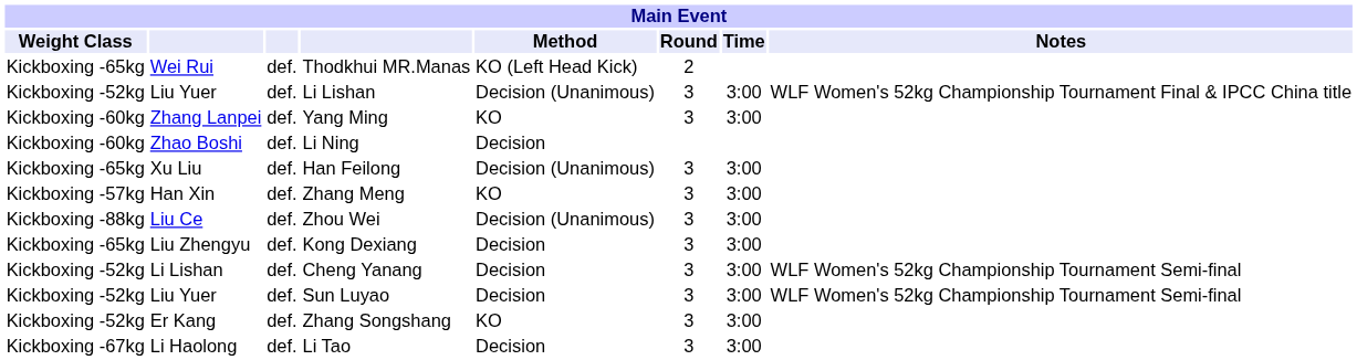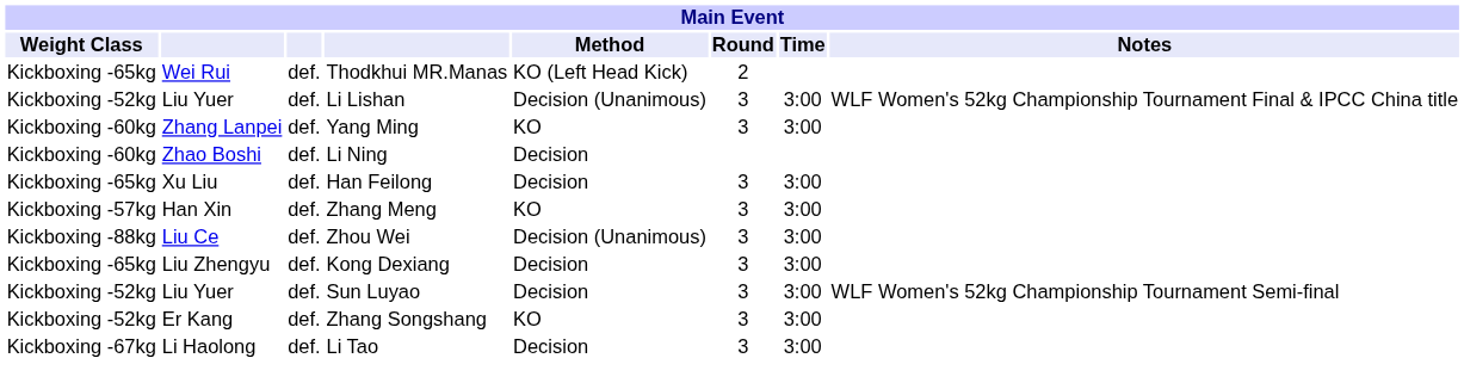 <table class="toccolours" style="font-size: 85%;">
 <tr>
 <th colspan="8" style="background-color: #ccf; color: #000080; text-align: center;"><strong>Main Event</strong></th>
 </tr>
 <tr>
 <th colspan="1" style="background-color: #E6E8FA; color: #000000; text-align: center;">Weight Class</th>
 <th colspan="1" style="background-color: #E6E8FA; color: #000000; text-align: center;"></th>
 <th colspan="1" style="background-color: #E6E8FA; color: #000000; text-align: center;"></th>
 <th colspan="1" style="background-color: #E6E8FA; color: #000000; text-align: center;"></th>
 <th colspan="1" style="background-color: #E6E8FA; color: #000000; text-align: center;">Method</th>
 <th colspan="1" style="background-color: #E6E8FA; color: #000000; text-align: center;">Round</th>
 <th colspan="1" style="background-color: #E6E8FA; color: #000000; text-align: center;">Time</th>
 <th colspan="1" style="background-color: #E6E8FA; color: #000000; text-align: center;">Notes</th>
 </tr>
 <tr>
 <td>Kickboxing -65kg</td>
 <td> <a href='#'>Wei Rui</a></td>
 <td align=center>def.</td>
 <td> Thodkhui MR.Manas</td>
 <td>KO (Left Head Kick)</td>
 <td align=center>2</td>
 <td align=center></td>
 <td></td>
 </tr>
 <tr>
 <td>Kickboxing -52kg</td>
 <td> Liu Yuer</td>
 <td align=center>def.</td>
 <td> Li Lishan</td>
 <td>Decision (Unanimous)</td>
 <td align=center>3</td>
 <td align=center>3:00</td>
 <td>WLF Women's 52kg Championship Tournament Final & IPCC China title</td>
 </tr>
 <tr>
 <td>Kickboxing -60kg</td>
 <td> <a href='#'>Zhang Lanpei</a></td>
 <td align=center>def.</td>
 <td> Yang Ming</td>
 <td>KO</td>
 <td align=center>3</td>
 <td align=center>3:00</td>
 <td></td>
 </tr>
 <tr>
 <td>Kickboxing -60kg</td>
 <td> <a href='#'>Zhao Boshi</a></td>
 <td align=center>def.</td>
 <td> Li Ning</td>
 <td>Decision</td>
 <td align=center></td>
 <td align=center></td>
 <td></td>
 </tr>
 <tr>
 <td>Kickboxing -65kg</td>
 <td> Xu Liu</td>
 <td align=center>def.</td>
 <td> Han Feilong</td>
-<td>Decision (Unanimous)</td>
+<td>Decision</td>
 <td align=center>3</td>
 <td align=center>3:00</td>
 <td></td>
 </tr>
 <tr>
 <td>Kickboxing -57kg</td>
 <td> Han Xin</td>
 <td align=center>def.</td>
 <td> Zhang Meng</td>
 <td>KO</td>
 <td align=center>3</td>
 <td align=center>3:00</td>
 <td></td>
 </tr>
 <tr>
 <td>Kickboxing -88kg</td>
 <td> <a href='#'>Liu Ce</a></td>
 <td align=center>def.</td>
 <td> Zhou Wei</td>
 <td>Decision (Unanimous)</td>
 <td align=center>3</td>
 <td align=center>3:00</td>
 <td></td>
 </tr>
 <tr>
 <td>Kickboxing -65kg</td>
 <td> Liu Zhengyu</td>
 <td align=center>def.</td>
 <td> Kong Dexiang</td>
 <td>Decision</td>
 <td align=center>3</td>
 <td align=center>3:00</td>
 <td></td>
 </tr>
 <tr>
 <td>Kickboxing -52kg</td>
-<td> Li Lishan</td>
-<td align=center>def.</td>
-<td> Cheng Yanang</td>
-<td>Decision</td>
-<td align=center>3</td>
-<td align=center>3:00</td>
-<td>WLF Women's 52kg Championship Tournament Semi-final</td>
-<td></td>
-</tr>
-<tr>
-<td>Kickboxing -52kg</td>
 <td> Liu Yuer</td>
 <td align=center>def.</td>
 <td> Sun Luyao</td>
 <td>Decision</td>
 <td align=center>3</td>
 <td align=center>3:00</td>
 <td>WLF Women's 52kg Championship Tournament Semi-final</td>
 </tr>
 <tr>
 <td>Kickboxing -52kg</td>
 <td> Er Kang</td>
 <td align=center>def.</td>
 <td> Zhang Songshang</td>
 <td>KO</td>
 <td align=center>3</td>
 <td align=center>3:00</td>
 <td></td>
 </tr>
 <tr>
 <td>Kickboxing -67kg</td>
 <td> Li Haolong</td>
 <td align=center>def.</td>
 <td> Li Tao</td>
 <td>Decision</td>
 <td align=center>3</td>
 <td align=center>3:00</td>
 <td></td>
 </tr>
 </table>
